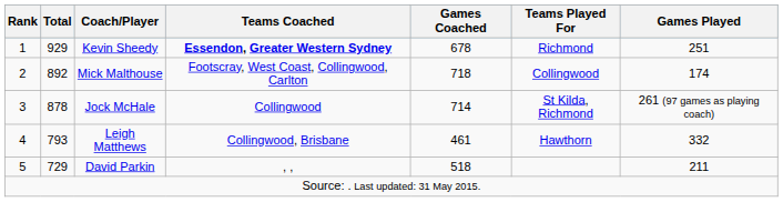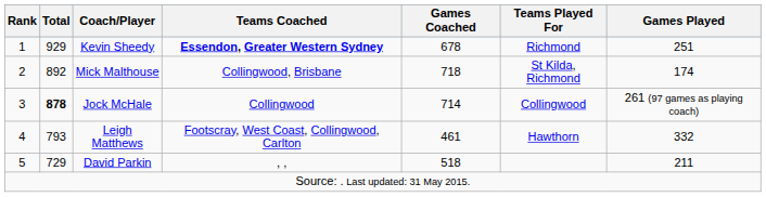 <table class="wikitable" style="text-align:center; width:80%;">
 <tr style="background:#87cefa;">
 <th>Rank</th>
 <th>Total</th>
 <th>Coach/Player</th>
 <th>Teams Coached</th>
 <th>Games Coached</th>
 <th>Teams Played For</th>
 <th>Games Played</th>
 </tr>
 <tr>
 <td>1</td>
 <td>929</td>
 <td><a href='#'>Kevin Sheedy</a></td>
 <td><strong><a href='#'>Essendon</a>, <a href='#'>Greater Western Sydney</a></strong></td>
 <td>678</td>
 <td><a href='#'>Richmond</a></td>
 <td>251</td>
 </tr>
 <tr>
 <td>2</td>
 <td>892</td>
 <td><a href='#'>Mick Malthouse</a></td>
-<td><a href='#'>Footscray</a>, <a href='#'>West Coast</a>, <a href='#'>Collingwood</a>, <a href='#'>Carlton</a></td>
+<td><a href='#'>Collingwood</a>, <a href='#'>Brisbane</a></td>
 <td>718</td>
-<td><a href='#'>Collingwood</a></td>
+<td><a href='#'>St Kilda</a>, <a href='#'>Richmond</a></td>
 <td>174</td>
 </tr>
 <tr>
 <td>3</td>
-<td>878</td>
+<td><strong>878</strong></td>
 <td><a href='#'>Jock McHale</a></td>
 <td><a href='#'>Collingwood</a></td>
 <td>714</td>
-<td><a href='#'>St Kilda</a>, <a href='#'>Richmond</a></td>
+<td><a href='#'>Collingwood</a></td>
 <td>261 <small>(97 games as playing coach)</small></td>
 </tr>
 <tr>
 <td>4</td>
 <td>793</td>
 <td><a href='#'>Leigh Matthews</a></td>
-<td><a href='#'>Collingwood</a>, <a href='#'>Brisbane</a></td>
+<td><a href='#'>Footscray</a>, <a href='#'>West Coast</a>, <a href='#'>Collingwood</a>, <a href='#'>Carlton</a></td>
 <td>461</td>
 <td><a href='#'>Hawthorn</a></td>
 <td>332</td>
 </tr>
 <tr>
 <td>5</td>
 <td>729</td>
 <td><a href='#'>David Parkin</a></td>
 <td>, , </td>
 <td>518</td>
 <td></td>
 <td>211</td>
 </tr>
 <tr>
 <td colspan=8>Source: .<small> Last updated: 31 May 2015.</small></td>
 </tr>
 </table>
